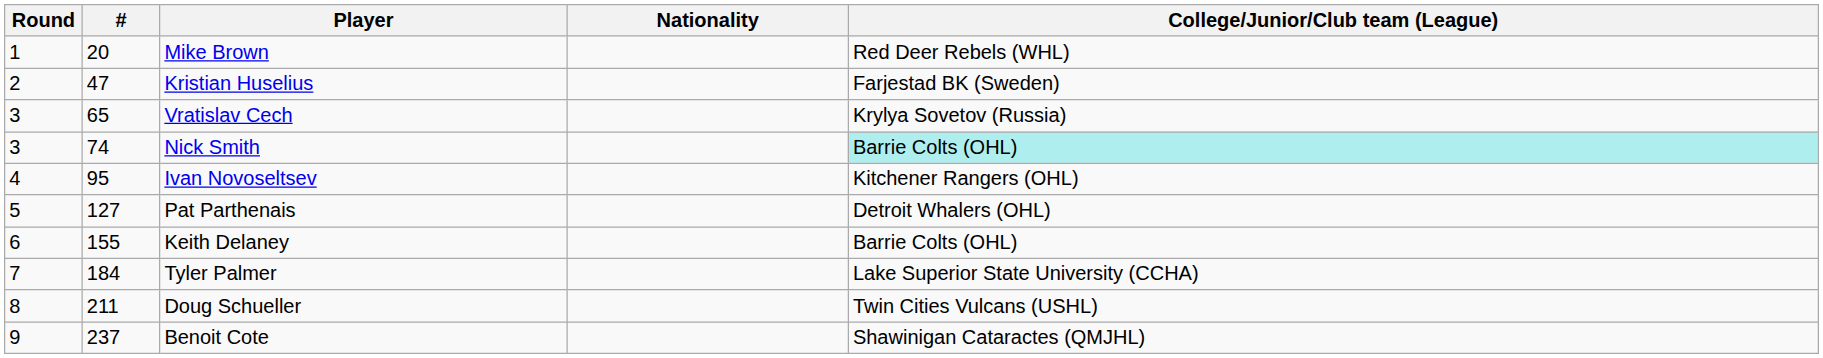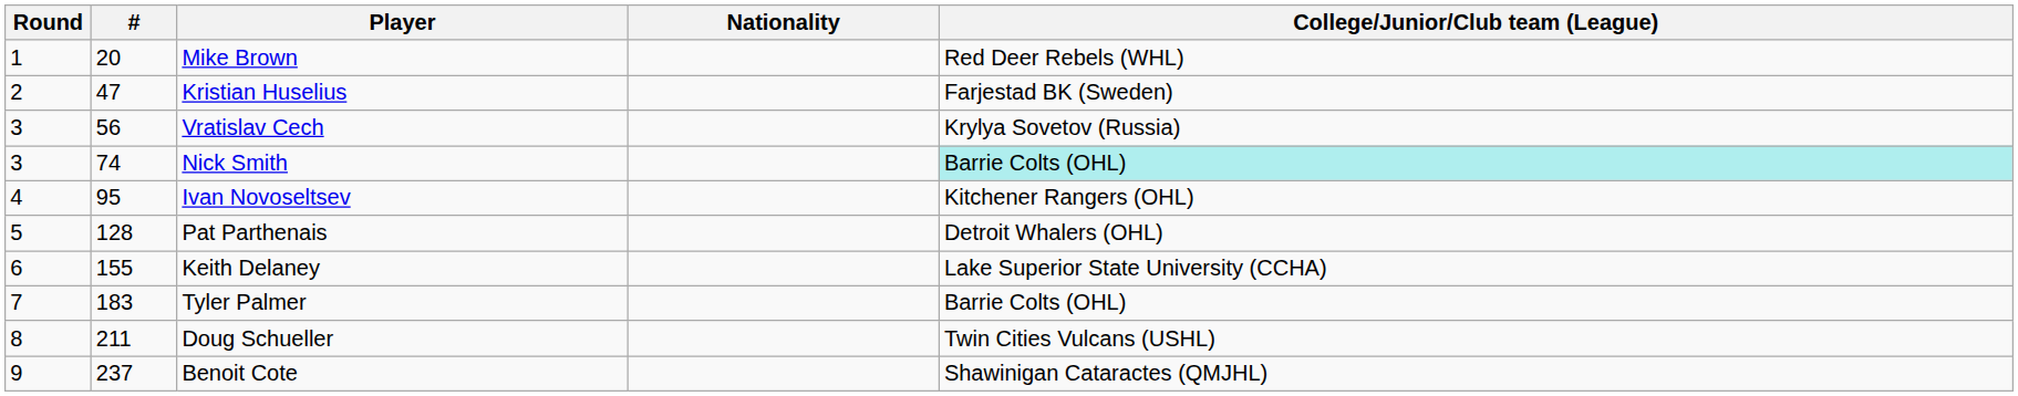 <table class="wikitable">
 <tr align="center">
 <th bgcolor="#DDDDFF" width="4.0%">Round</th>
 <th bgcolor="#DDDDFF" width="4.0%">#</th>
 <th bgcolor="#DDDDFF" width="21.0%">Player</th>
 <th bgcolor="#DDDDFF" width="14.5%">Nationality</th>
 <th bgcolor="#DDDDFF" width="50.0%">College/Junior/Club team (League)</th>
 </tr>
 <tr>
 <td>1</td>
 <td>20</td>
 <td><a href='#'>Mike Brown</a></td>
 <td></td>
 <td>Red Deer Rebels (WHL)</td>
 </tr>
 <tr>
 <td>2</td>
 <td>47</td>
 <td><a href='#'>Kristian Huselius</a></td>
 <td></td>
 <td>Farjestad BK (Sweden)</td>
 </tr>
 <tr>
 <td>3</td>
-<td>65</td>
+<td>56</td>
 <td><a href='#'>Vratislav Cech</a></td>
 <td></td>
 <td>Krylya Sovetov (Russia)</td>
 </tr>
 <tr>
 <td>3</td>
 <td>74</td>
 <td><a href='#'>Nick Smith</a></td>
 <td></td>
 <td style="background: paleturquoise;">Barrie Colts (OHL)</td>
 </tr>
 <tr>
 <td>4</td>
 <td>95</td>
 <td><a href='#'>Ivan Novoseltsev</a></td>
 <td></td>
 <td>Kitchener Rangers (OHL)</td>
 </tr>
 <tr>
 <td>5</td>
-<td>127</td>
+<td>128</td>
 <td>Pat Parthenais</td>
 <td></td>
 <td>Detroit Whalers (OHL)</td>
 </tr>
 <tr>
 <td>6</td>
 <td>155</td>
 <td>Keith Delaney</td>
 <td></td>
-<td>Barrie Colts (OHL)</td>
+<td>Lake Superior State University (CCHA)</td>
 </tr>
 <tr>
 <td>7</td>
-<td>184</td>
+<td>183</td>
 <td>Tyler Palmer</td>
 <td></td>
-<td>Lake Superior State University (CCHA)</td>
+<td>Barrie Colts (OHL)</td>
 </tr>
 <tr>
 <td>8</td>
 <td>211</td>
 <td>Doug Schueller</td>
 <td></td>
 <td>Twin Cities Vulcans (USHL)</td>
 </tr>
 <tr>
 <td>9</td>
 <td>237</td>
 <td>Benoit Cote</td>
 <td></td>
 <td>Shawinigan Cataractes (QMJHL)</td>
 </tr>
 </table>
